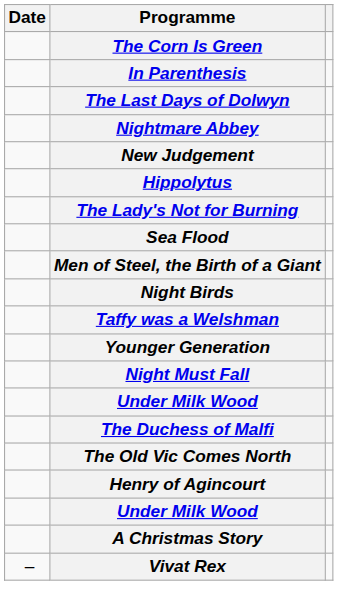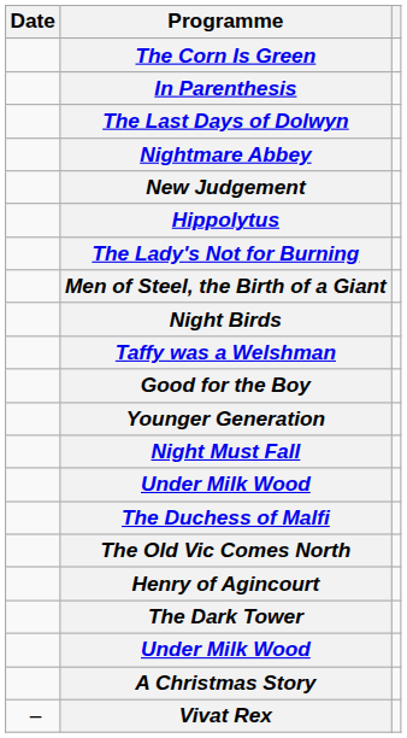 <table class="wikitable plainrowheaders sortable" style="margin-right: 0;">
 <tr>
 <th scope="col">Date</th>
 <th scope="col">Programme</th>
 <th scope="col" class="unsortable"></th>
 </tr>
 <tr>
 <td style="text-align: center;"></td>
 <th scope="row"><em><a href='#'>The Corn Is Green</a></em></th>
 <td style="text-align: center;"></td>
 </tr>
 <tr>
 <td style="text-align: center;"></td>
 <th scope="row"><em><a href='#'>In Parenthesis</a></em></th>
 <td style="text-align: center;"></td>
 </tr>
 <tr>
 <td style="text-align: center;"></td>
 <th scope="row"><em><a href='#'>The Last Days of Dolwyn</a></em></th>
 <td style="text-align: center;"></td>
 </tr>
 <tr>
 <td style="text-align: center;"></td>
 <th scope="row"><em><a href='#'>Nightmare Abbey</a></em></th>
 <td style="text-align: center;"></td>
 </tr>
 <tr>
 <td style="text-align: center;"></td>
 <th scope="row"><em>New Judgement</em></th>
 <td style="text-align: center;"></td>
 </tr>
 <tr>
 <td style="text-align: center;"></td>
 <th scope="row"><em><a href='#'>Hippolytus</a></em></th>
 <td style="text-align: center;"></td>
 </tr>
 <tr>
 <td style="text-align: center;"></td>
 <th scope="row"><em><a href='#'>The Lady's Not for Burning</a></em></th>
 <td style="text-align: center;"></td>
 </tr>
 <tr>
 <td style="text-align: center;"></td>
-<th scope="row"><em>Sea Flood</em></th>
-<td style="text-align: center;"></td>
-</tr>
-<tr>
-<td style="text-align: center;"></td>
 <th scope="row"><em>Men of Steel, the Birth of a Giant</em></th>
 <td style="text-align: center;"></td>
 </tr>
 <tr>
 <td style="text-align: center;"></td>
 <th scope="row"><em>Night Birds</em></th>
 <td style="text-align: center;"></td>
 </tr>
 <tr>
 <td style="text-align: center;"></td>
 <th scope="row"><em><a href='#'>Taffy was a Welshman</a></em></th>
+<td style="text-align: center;"></td>
+</tr>
+<tr>
+<td style="text-align: center;"></td>
+<th scope="row"><em>Good for the Boy</em></th>
 <td style="text-align: center;"></td>
 </tr>
 <tr>
 <td style="text-align: center;"></td>
 <th scope="row"><em>Younger Generation</em></th>
 <td style="text-align: center;"></td>
 </tr>
 <tr>
 <td style="text-align: center;"></td>
 <th scope="row"><em><a href='#'>Night Must Fall</a></em></th>
 <td style="text-align: center;"></td>
 </tr>
 <tr>
 <td style="text-align: center;"></td>
 <th scope="row"><em><a href='#'>Under Milk Wood</a></em></th>
 <td style="text-align: center;"></td>
 </tr>
 <tr>
 <td style="text-align: center;"></td>
 <th scope="row"><em><a href='#'>The Duchess of Malfi</a></em></th>
 <td style="text-align: center;"></td>
 </tr>
 <tr>
 <td style="text-align: center;"></td>
 <th scope="row"><em>The Old Vic Comes North</em></th>
 <td style="text-align: center;"></td>
 </tr>
 <tr>
 <td style="text-align: center;"></td>
 <th scope="row"><em>Henry of Agincourt</em></th>
 <td style="text-align: center;"></td>
 </tr>
 <tr>
 <td style="text-align: center;"></td>
+<th scope="row"><em>The Dark Tower</em></th>
+<td style="text-align: center;"></td>
+</tr>
+<tr>
+<td style="text-align: center;"></td>
 <th scope="row"><em><a href='#'>Under Milk Wood</a></em></th>
 <td style="text-align: center;"></td>
 </tr>
 <tr>
 <td style="text-align: center;"></td>
 <th scope="row"><em>A Christmas Story</em></th>
 <td style="text-align: center;"></td>
 </tr>
 <tr>
 <td style="text-align: center;"> – </td>
 <th scope="row"><em>Vivat Rex</em></th>
 <td style="text-align: center;"></td>
 </tr>
 </table>
